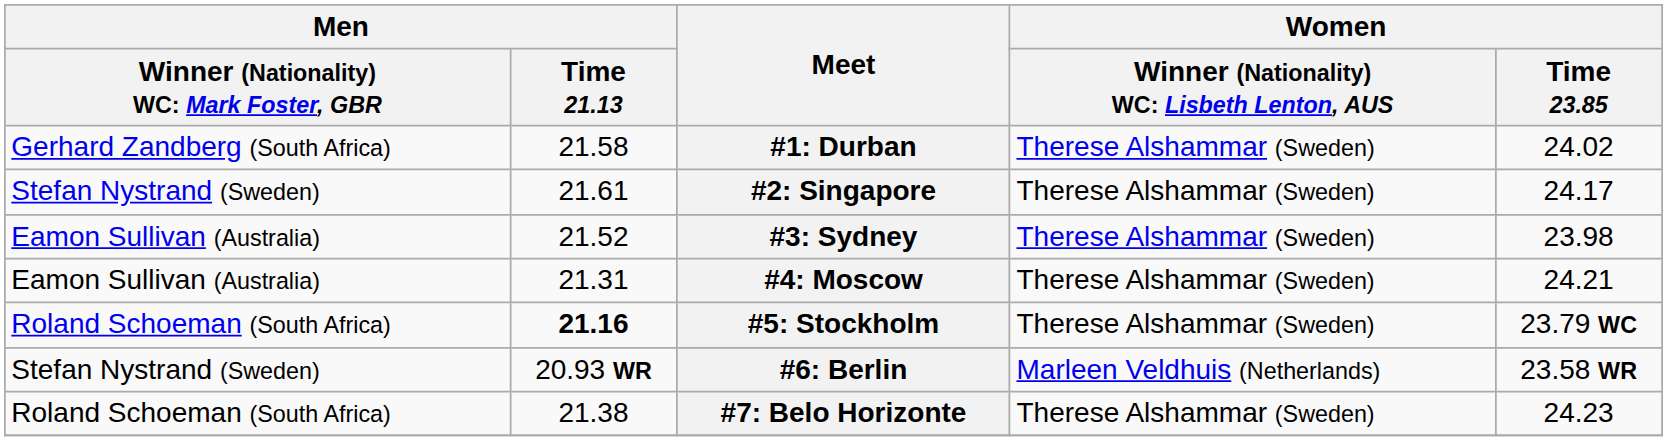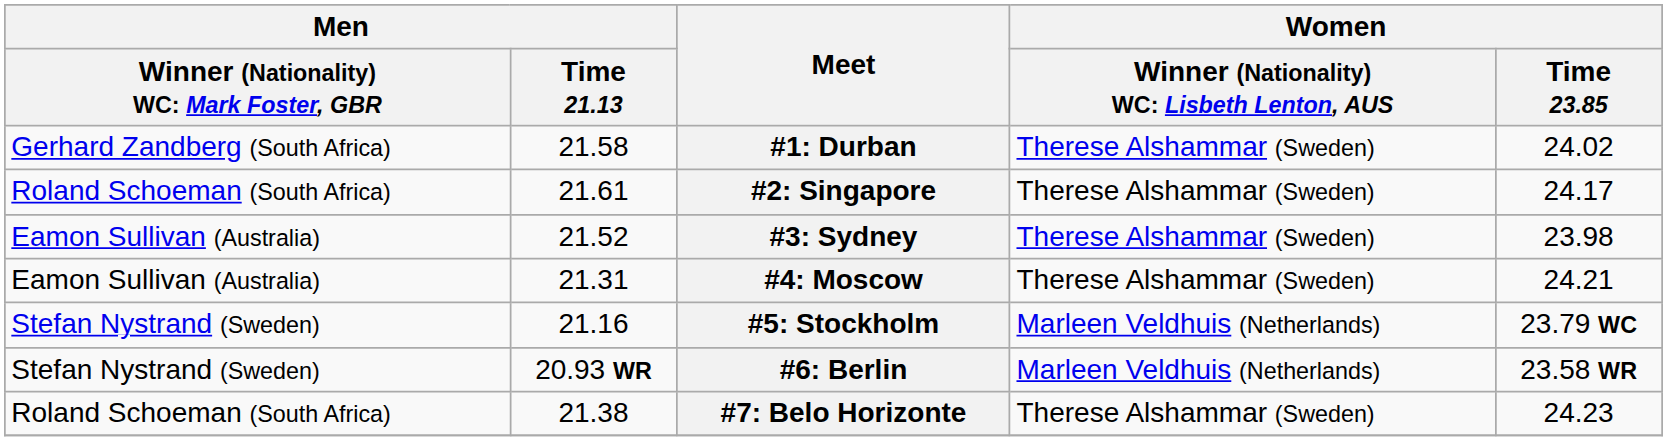 <table class=wikitable width="75%">
 <tr>
 <th colspan="2">Men</th>
 <th rowspan="2">Meet</th>
 <th colspan="2">Women</th>
 </tr>
 <tr>
 <th>Winner <small>(Nationality)<br>WC: <em><a href='#'>Mark Foster</a>, GBR</em></small></th>
 <th>Time<br><small><em>21.13</em></small></th>
 <th>Winner <small>(Nationality)<br>WC: <em><a href='#'>Lisbeth Lenton</a>, AUS</em></small></th>
 <th>Time<br><small><em>23.85</em></small></th>
 </tr>
 <tr>
 <td> <a href='#'>Gerhard Zandberg</a> <small>(South Africa)</small></td>
 <td align=center>21.58</td>
 <th align=center>#1: Durban</th>
 <td> <a href='#'>Therese Alshammar</a> <small>(Sweden)</small></td>
 <td align=center>24.02</td>
 </tr>
 <tr>
-<td> <a href='#'>Stefan Nystrand</a> <small>(Sweden)</small></td>
+<td> <a href='#'>Roland Schoeman</a> <small>(South Africa)</small></td>
 <td align=center>21.61</td>
 <th align=center>#2: Singapore</th>
 <td> Therese Alshammar <small>(Sweden)</small></td>
 <td align=center>24.17</td>
 </tr>
 <tr>
 <td> <a href='#'>Eamon Sullivan</a> <small>(Australia)</small></td>
 <td align=center>21.52</td>
 <th align=center>#3: Sydney</th>
 <td> <a href='#'>Therese Alshammar</a> <small>(Sweden)</small></td>
 <td align=center>23.98</td>
 </tr>
 <tr>
 <td> Eamon Sullivan <small>(Australia)</small></td>
 <td align=center>21.31</td>
 <th align=center>#4: Moscow</th>
 <td> Therese Alshammar <small>(Sweden)</small></td>
 <td align=center>24.21</td>
 </tr>
 <tr>
-<td> <a href='#'>Roland Schoeman</a> <small>(South Africa)</small></td>
-<td align=center><strong>21.16</strong></td>
+<td> <a href='#'>Stefan Nystrand</a> <small>(Sweden)</small></td>
+<td align=center>21.16</td>
 <th align=center>#5: Stockholm</th>
-<td> Therese Alshammar <small>(Sweden)</small></td>
+<td> <a href='#'>Marleen Veldhuis</a> <small>(Netherlands)</small></td>
 <td align=center>23.79 <small><strong>WC</strong></small></td>
 </tr>
 <tr>
 <td> Stefan Nystrand <small>(Sweden)</small></td>
 <td align=center>20.93 <small><strong>WR</strong></small></td>
 <th align=center>#6: Berlin</th>
 <td> <a href='#'>Marleen Veldhuis</a> <small>(Netherlands)</small></td>
 <td align=center>23.58 <small><strong>WR</strong></small></td>
 </tr>
 <tr>
 <td> Roland Schoeman <small>(South Africa)</small></td>
 <td align=center>21.38</td>
 <th align=center>#7: Belo Horizonte</th>
 <td> Therese Alshammar <small>(Sweden)</small></td>
 <td align=center>24.23</td>
 </tr>
 <tr>
 </tr>
 </table>
